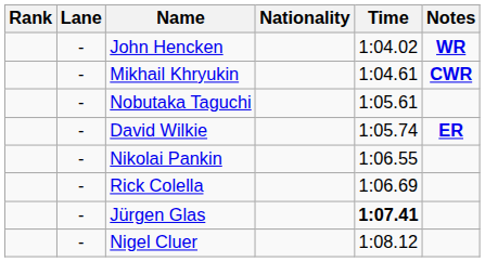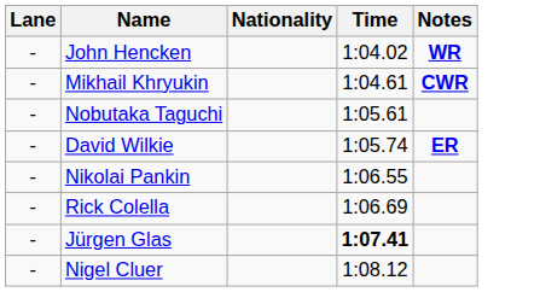 <table class="wikitable sortable" style="text-align:center">
 <tr>
-<th>Rank</th>
 <th>Lane</th>
 <th>Name</th>
 <th>Nationality</th>
 <th>Time</th>
 <th>Notes</th>
 </tr>
 <tr>
-<td></td>
 <td>-</td>
 <td align=left><a href='#'>John Hencken</a></td>
 <td align=left></td>
 <td>1:04.02</td>
 <td><strong><a href='#'>WR</a></strong></td>
 </tr>
 <tr>
-<td></td>
 <td>-</td>
 <td align=left><a href='#'>Mikhail Khryukin</a></td>
 <td align=left></td>
 <td>1:04.61</td>
 <td><strong><a href='#'>CWR</a></strong></td>
 </tr>
 <tr>
-<td></td>
 <td>-</td>
 <td align=left><a href='#'>Nobutaka Taguchi</a></td>
 <td align=left></td>
 <td>1:05.61</td>
 <td></td>
 </tr>
 <tr>
-<td></td>
 <td>-</td>
 <td align=left><a href='#'>David Wilkie</a></td>
 <td align=left></td>
 <td>1:05.74</td>
 <td><strong><a href='#'>ER</a></strong></td>
 </tr>
 <tr>
-<td></td>
 <td>-</td>
 <td align=left><a href='#'>Nikolai Pankin</a></td>
 <td align=left></td>
 <td>1:06.55</td>
 <td></td>
 </tr>
 <tr>
-<td></td>
 <td>-</td>
 <td align=left><a href='#'>Rick Colella</a></td>
 <td align=left></td>
 <td>1:06.69</td>
 <td></td>
 </tr>
 <tr>
-<td></td>
 <td>-</td>
 <td align=left><a href='#'>Jürgen Glas</a></td>
 <td align=left></td>
 <td><strong>1:07.41</strong></td>
 <td></td>
 </tr>
 <tr>
-<td></td>
 <td>-</td>
 <td align=left><a href='#'>Nigel Cluer</a></td>
 <td align=left></td>
 <td>1:08.12</td>
 <td></td>
 </tr>
 </table>
